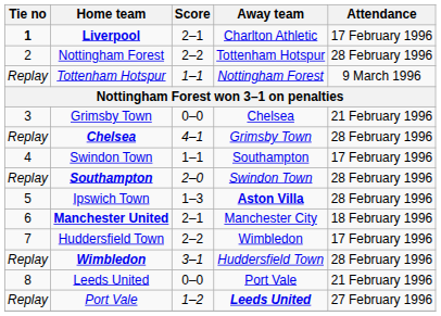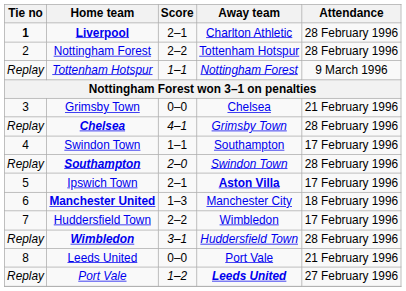 <table class="wikitable" style="text-align: center">
 <tr>
 <th>Tie no</th>
 <th>Home team</th>
 <th>Score</th>
 <th>Away team</th>
 <th>Attendance</th>
 </tr>
 <tr>
 <td><strong>1</strong></td>
 <td><strong><a href='#'>Liverpool</a></strong></td>
 <td>2–1</td>
 <td><a href='#'>Charlton Athletic</a></td>
-<td>17 February 1996</td>
+<td>28 February 1996</td>
 </tr>
 <tr>
 <td>2</td>
 <td><a href='#'>Nottingham Forest</a></td>
 <td>2–2</td>
 <td><a href='#'>Tottenham Hotspur</a></td>
 <td>28 February 1996</td>
 </tr>
 <tr>
 <td><em>Replay</em></td>
 <td><em><a href='#'>Tottenham Hotspur</a></em></td>
 <td><em>1–1</em></td>
 <td><em><a href='#'>Nottingham Forest</a></em></td>
 <td>9 March 1996</td>
 </tr>
 <tr>
 <th colspan=5>Nottingham Forest won 3–1 on penalties</th>
 </tr>
 <tr>
 <td>3</td>
 <td><a href='#'>Grimsby Town</a></td>
 <td>0–0</td>
 <td><a href='#'>Chelsea</a></td>
 <td>21 February 1996</td>
 </tr>
 <tr>
 <td><em>Replay</em></td>
 <td><strong><em><a href='#'>Chelsea</a></em></strong></td>
 <td><em>4–1</em></td>
 <td><em><a href='#'>Grimsby Town</a></em></td>
 <td>28 February 1996</td>
 </tr>
 <tr>
 <td>4</td>
 <td><a href='#'>Swindon Town</a></td>
 <td>1–1</td>
 <td><a href='#'>Southampton</a></td>
 <td>17 February 1996</td>
 </tr>
 <tr>
 <td><em>Replay</em></td>
 <td><strong><em><a href='#'>Southampton</a></em></strong></td>
 <td><em>2–0</em></td>
 <td><em><a href='#'>Swindon Town</a></em></td>
 <td>28 February 1996</td>
 </tr>
 <tr>
 <td>5</td>
 <td><a href='#'>Ipswich Town</a></td>
-<td>1–3</td>
+<td>2–1</td>
 <td><strong><a href='#'>Aston Villa</a></strong></td>
-<td>28 February 1996</td>
+<td>17 February 1996</td>
 </tr>
 <tr>
 <td>6</td>
 <td><strong><a href='#'>Manchester United</a></strong></td>
-<td>2–1</td>
+<td>1–3</td>
 <td><a href='#'>Manchester City</a></td>
 <td>18 February 1996</td>
 </tr>
 <tr>
 <td>7</td>
 <td><a href='#'>Huddersfield Town</a></td>
 <td>2–2</td>
 <td><a href='#'>Wimbledon</a></td>
 <td>17 February 1996</td>
 </tr>
 <tr>
 <td><em>Replay</em></td>
 <td><strong><em><a href='#'>Wimbledon</a></em></strong></td>
 <td><em>3–1</em></td>
 <td><em><a href='#'>Huddersfield Town</a></em></td>
 <td>28 February 1996</td>
 </tr>
 <tr>
 <td>8</td>
 <td><a href='#'>Leeds United</a></td>
 <td>0–0</td>
 <td><a href='#'>Port Vale</a></td>
 <td>21 February 1996</td>
 </tr>
 <tr>
 <td><em>Replay</em></td>
 <td><em><a href='#'>Port Vale</a></em></td>
 <td><em>1–2</em></td>
 <td><strong><em><a href='#'>Leeds United</a></em></strong></td>
 <td>27 February 1996</td>
 </tr>
 <tr>
 </tr>
 </table>
